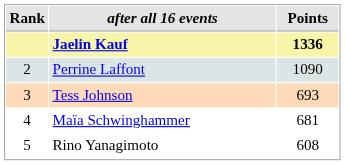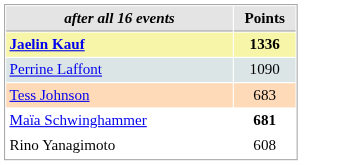 <table cellspacing="1" cellpadding="3" style="border:1px solid #AAAAAA;font-size:86%">
 <tr style="background-color: #E4E4E4;">
-<th style="border-bottom:1px solid #AAAAAA; width: 10px;">Rank</th>
 <th style="border-bottom:1px solid #AAAAAA; width: 200px;"><em>after all 16 events</em></th>
 <th style="border-bottom:1px solid #AAAAAA; width: 50px;">Points</th>
 </tr>
 <tr style="background:#f7f6a8;">
-<td align=center></td>
 <td><strong> <a href='#'>Jaelin Kauf</a></strong></td>
 <td align=center><strong>1336</strong></td>
 </tr>
 <tr style="background:#dce5e5;">
-<td align=center>2</td>
 <td> <a href='#'>Perrine Laffont</a></td>
 <td align=center>1090</td>
 </tr>
 <tr style="background:#ffdab9;">
-<td align=center>3</td>
 <td> <a href='#'>Tess Johnson</a></td>
-<td align=center>693</td>
+<td align=center>683</td>
 </tr>
 <tr>
-<td align=center>4</td>
 <td> <a href='#'>Maïa Schwinghammer</a></td>
-<td align=center>681</td>
+<td align=center><strong>681</strong></td>
 </tr>
 <tr>
-<td align=center>5</td>
 <td> Rino Yanagimoto</td>
 <td align=center>608</td>
 </tr>
 </table>
